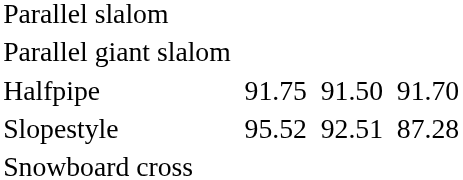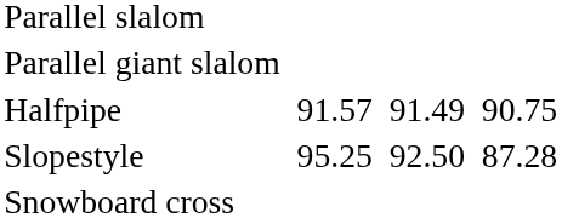 <table>
 <tr valign="top">
 <td>Parallel slalom<br></td>
 <td colspan="2"></td>
 <td colspan="2"></td>
 <td colspan="2"></td>
 </tr>
 <tr valign="top">
 <td>Parallel giant slalom<br></td>
 <td colspan="2"></td>
 <td colspan="2"></td>
 <td colspan="2"></td>
 </tr>
 <tr valign="top">
 <td>Halfpipe<br></td>
 <td></td>
-<td>91.75</td>
+<td>91.57</td>
 <td></td>
-<td>91.50</td>
+<td>91.49</td>
 <td></td>
-<td>91.70</td>
+<td>90.75</td>
 </tr>
 <tr valign="top">
 <td>Slopestyle<br></td>
 <td></td>
-<td>95.52</td>
+<td>95.25</td>
 <td></td>
-<td>92.51</td>
+<td>92.50</td>
 <td></td>
 <td>87.28</td>
 </tr>
 <tr valign="top">
 <td>Snowboard cross<br></td>
 <td colspan="2"></td>
 <td colspan="2"></td>
 <td colspan="2"></td>
 </tr>
 </table>
